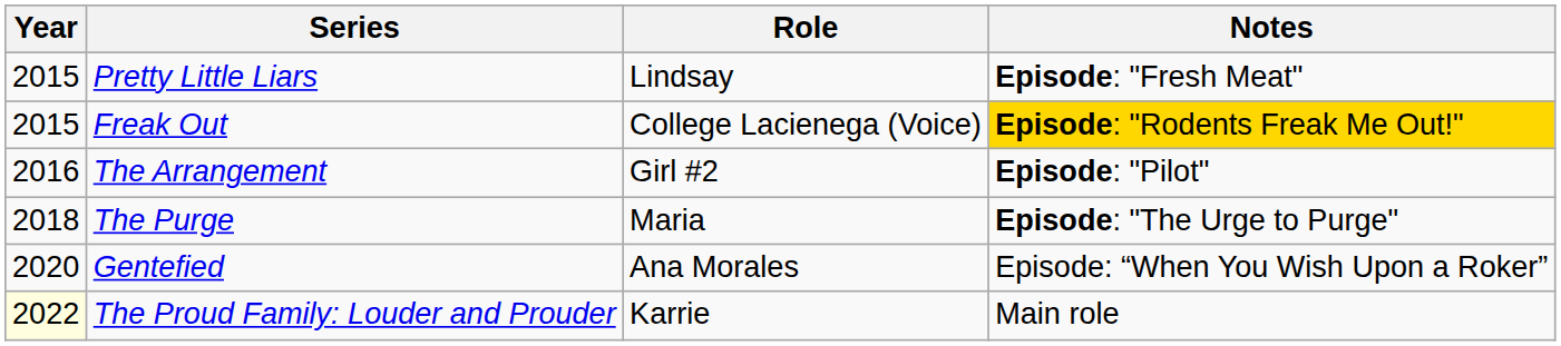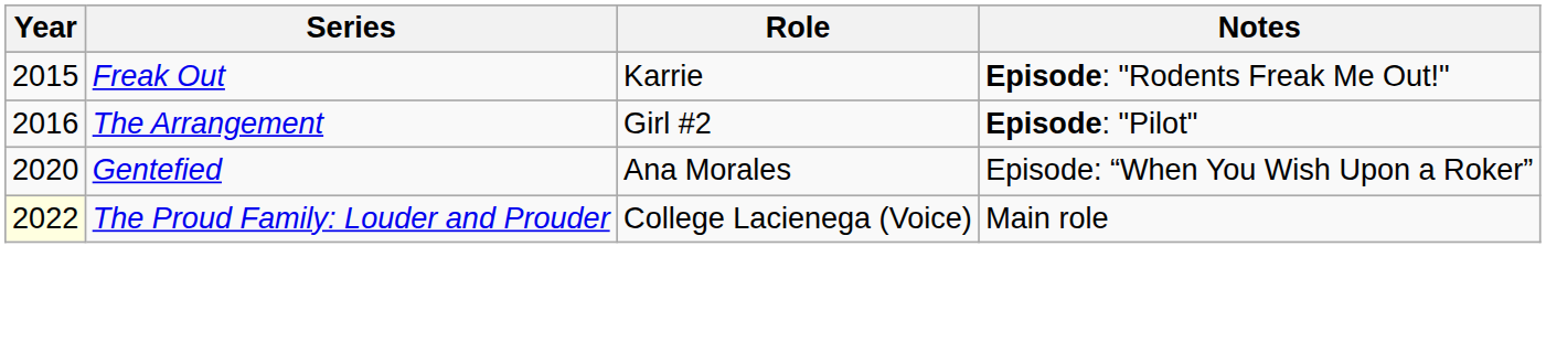 <table class="wikitable">
 <tr>
 <th scope="col">Year</th>
 <th scope="col">Series</th>
 <th scope="col">Role</th>
 <th scope="col">Notes</th>
 </tr>
 <tr>
 <td>2015</td>
-<td><em><a href='#'>Pretty Little Liars</a></em></td>
-<td>Lindsay</td>
-<td><strong>Episode</strong>: "Fresh Meat"</td>
-</tr>
-<tr>
-<td>2015</td>
 <td><em> <a href='#'>Freak Out</a></em></td>
-<td>College Lacienega (Voice)</td>
-<td style="background: gold;"><strong>Episode</strong>: "Rodents Freak Me Out!"</td>
+<td>Karrie</td>
+<td><strong>Episode</strong>: "Rodents Freak Me Out!"</td>
 </tr>
 <tr>
 <td>2016</td>
 <td><em> <a href='#'>The Arrangement</a></em></td>
 <td>Girl #2</td>
 <td><strong>Episode</strong>: "Pilot"</td>
-</tr>
-<tr>
-<td>2018</td>
-<td><em><a href='#'>The Purge</a></em></td>
-<td>Maria</td>
-<td><strong>Episode</strong>: "The Urge to Purge"</td>
 </tr>
 <tr>
 <td>2020</td>
 <td><em><a href='#'>Gentefied</a></em></td>
 <td>Ana Morales</td>
 <td>Episode: “When You Wish Upon a Roker”</td>
 </tr>
 <tr>
 <td style="background: lightyellow;">2022</td>
 <td><em><a href='#'>The Proud Family: Louder and Prouder</a></em></td>
-<td>Karrie</td>
+<td>College Lacienega (Voice)</td>
 <td>Main role</td>
 </tr>
 </table>
